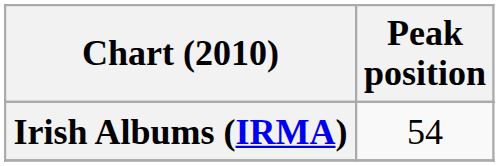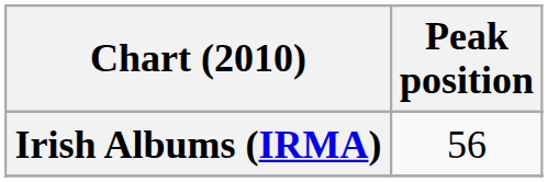 <table class="wikitable sortable plainrowheaders">
 <tr>
 <th>Chart (2010)</th>
 <th>Peak<br>position</th>
 </tr>
 <tr>
 </tr>
 <tr>
 </tr>
 <tr>
 </tr>
 <tr>
 <th scope="row">Irish Albums (<a href='#'>IRMA</a>)</th>
-<td style="text-align:center">54</td>
+<td style="text-align:center">56</td>
 </tr>
 <tr>
 </tr>
 <tr>
 </tr>
 <tr>
 </tr>
 <tr>
 </tr>
 <tr>
 </tr>
 <tr>
 </tr>
 <tr>
 </tr>
 </table>
